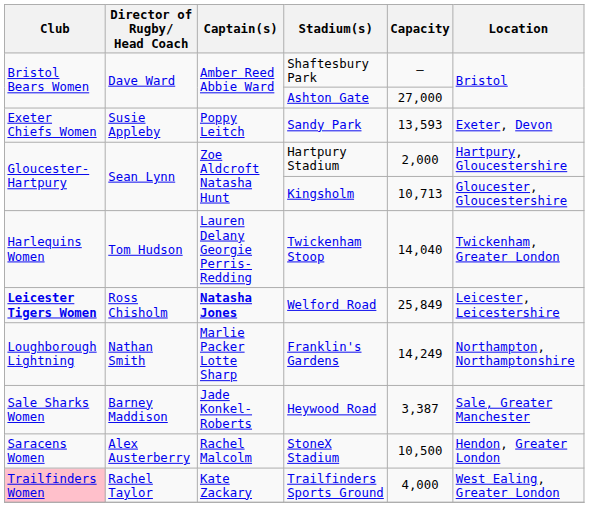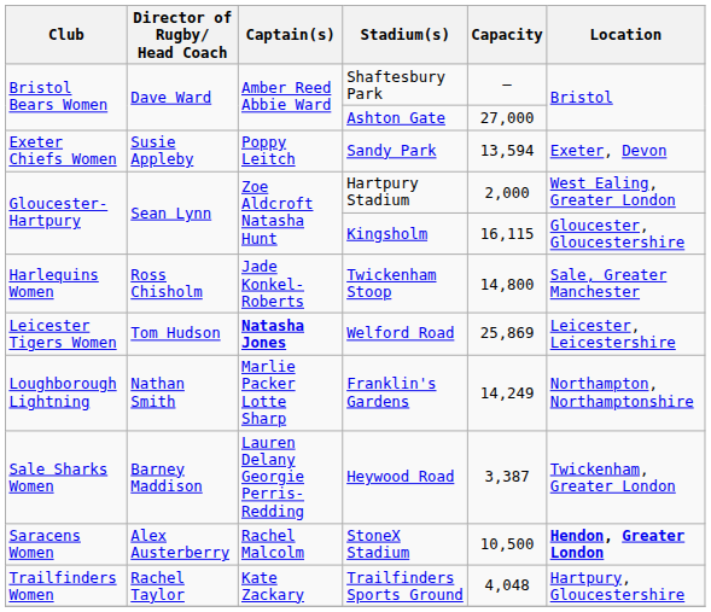 <table class="wikitable sortable">
 <tr>
 <th>Club</th>
 <th>Director of Rugby/<br>Head Coach</th>
 <th>Captain(s)</th>
 <th>Stadium(s)</th>
 <th>Capacity</th>
 <th>Location</th>
 </tr>
 <tr>
 <td rowspan="2"><a href='#'>Bristol Bears Women</a></td>
 <td rowspan="2"> <a href='#'>Dave Ward</a></td>
 <td rowspan="2"> <a href='#'>Amber Reed</a><br> <a href='#'>Abbie Ward</a></td>
 <td>Shaftesbury Park</td>
 <td align=center>—</td>
 <td rowspan="2"><a href='#'>Bristol</a></td>
 </tr>
 <tr>
 <td><a href='#'>Ashton Gate</a></td>
 <td align=center>27,000</td>
 </tr>
 <tr>
 <td><a href='#'>Exeter Chiefs Women</a></td>
 <td> <a href='#'>Susie Appleby</a></td>
 <td> <a href='#'>Poppy Leitch</a></td>
 <td><a href='#'>Sandy Park</a></td>
-<td align=center>13,593</td>
+<td align=center>13,594</td>
 <td><a href='#'>Exeter</a>, <a href='#'>Devon</a></td>
 </tr>
 <tr>
 <td rowspan="2"><a href='#'>Gloucester-Hartpury</a></td>
 <td rowspan="2"> <a href='#'>Sean Lynn</a></td>
 <td rowspan="2"> <a href='#'>Zoe Aldcroft</a><br> <a href='#'>Natasha Hunt</a></td>
 <td>Hartpury Stadium</td>
 <td align=center>2,000</td>
-<td><a href='#'>Hartpury</a>,<br><a href='#'>Gloucestershire</a></td>
+<td><a href='#'>West Ealing</a>, <a href='#'>Greater London</a></td>
 </tr>
 <tr>
 <td><a href='#'>Kingsholm</a></td>
-<td align=center>10,713</td>
+<td align=center>16,115</td>
 <td><a href='#'>Gloucester</a>,<br><a href='#'>Gloucestershire</a></td>
 </tr>
 <tr>
 <td><a href='#'>Harlequins Women</a></td>
-<td> <a href='#'>Tom Hudson</a></td>
-<td> <a href='#'>Lauren Delany</a><br> <a href='#'>Georgie Perris-Redding</a></td>
+<td> <a href='#'>Ross Chisholm</a></td>
+<td> <a href='#'>Jade Konkel-Roberts</a></td>
 <td><a href='#'>Twickenham Stoop</a></td>
-<td align=center>14,040</td>
-<td><a href='#'>Twickenham</a>,<br><a href='#'>Greater London</a></td>
+<td align=center>14,800</td>
+<td><a href='#'>Sale, Greater Manchester</a></td>
 </tr>
 <tr>
-<td><strong><a href='#'>Leicester Tigers Women</a></strong></td>
-<td> <a href='#'>Ross Chisholm</a></td>
+<td><a href='#'>Leicester Tigers Women</a></td>
+<td> <a href='#'>Tom Hudson</a></td>
 <td><strong> <a href='#'>Natasha Jones</a></strong></td>
 <td><a href='#'>Welford Road</a></td>
-<td align=center>25,849</td>
+<td align=center>25,869</td>
 <td><a href='#'>Leicester</a>,<br><a href='#'>Leicestershire</a></td>
 </tr>
 <tr>
 <td><a href='#'>Loughborough Lightning</a></td>
 <td> <a href='#'>Nathan Smith</a></td>
 <td> <a href='#'>Marlie Packer</a><br> <a href='#'>Lotte Sharp</a></td>
 <td><a href='#'>Franklin's Gardens</a></td>
 <td align=center>14,249</td>
 <td><a href='#'>Northampton</a>,<br><a href='#'>Northamptonshire</a></td>
 </tr>
 <tr>
 <td><a href='#'>Sale Sharks Women</a></td>
 <td> <a href='#'>Barney Maddison</a></td>
-<td> <a href='#'>Jade Konkel-Roberts</a></td>
+<td> <a href='#'>Lauren Delany</a><br> <a href='#'>Georgie Perris-Redding</a></td>
 <td><a href='#'>Heywood Road</a></td>
 <td align=center>3,387</td>
-<td><a href='#'>Sale, Greater Manchester</a></td>
+<td><a href='#'>Twickenham</a>,<br><a href='#'>Greater London</a></td>
 </tr>
 <tr>
 <td><a href='#'>Saracens Women</a></td>
 <td> <a href='#'>Alex Austerberry</a></td>
 <td> <a href='#'>Rachel Malcolm</a></td>
 <td><a href='#'>StoneX Stadium</a></td>
 <td align=center>10,500</td>
-<td><a href='#'>Hendon</a>, <a href='#'>Greater London</a></td>
+<td><strong><a href='#'>Hendon</a>, <a href='#'>Greater London</a></strong></td>
 </tr>
 <tr>
-<td style="background: pink;"><a href='#'>Trailfinders Women</a></td>
+<td><a href='#'>Trailfinders Women</a></td>
 <td> <a href='#'>Rachel Taylor</a></td>
 <td> <a href='#'>Kate Zackary</a></td>
 <td><a href='#'>Trailfinders Sports Ground</a></td>
-<td align=center>4,000</td>
-<td><a href='#'>West Ealing</a>, <a href='#'>Greater London</a></td>
+<td align=center>4,048</td>
+<td><a href='#'>Hartpury</a>,<br><a href='#'>Gloucestershire</a></td>
 </tr>
 <tr>
 </tr>
 </table>
